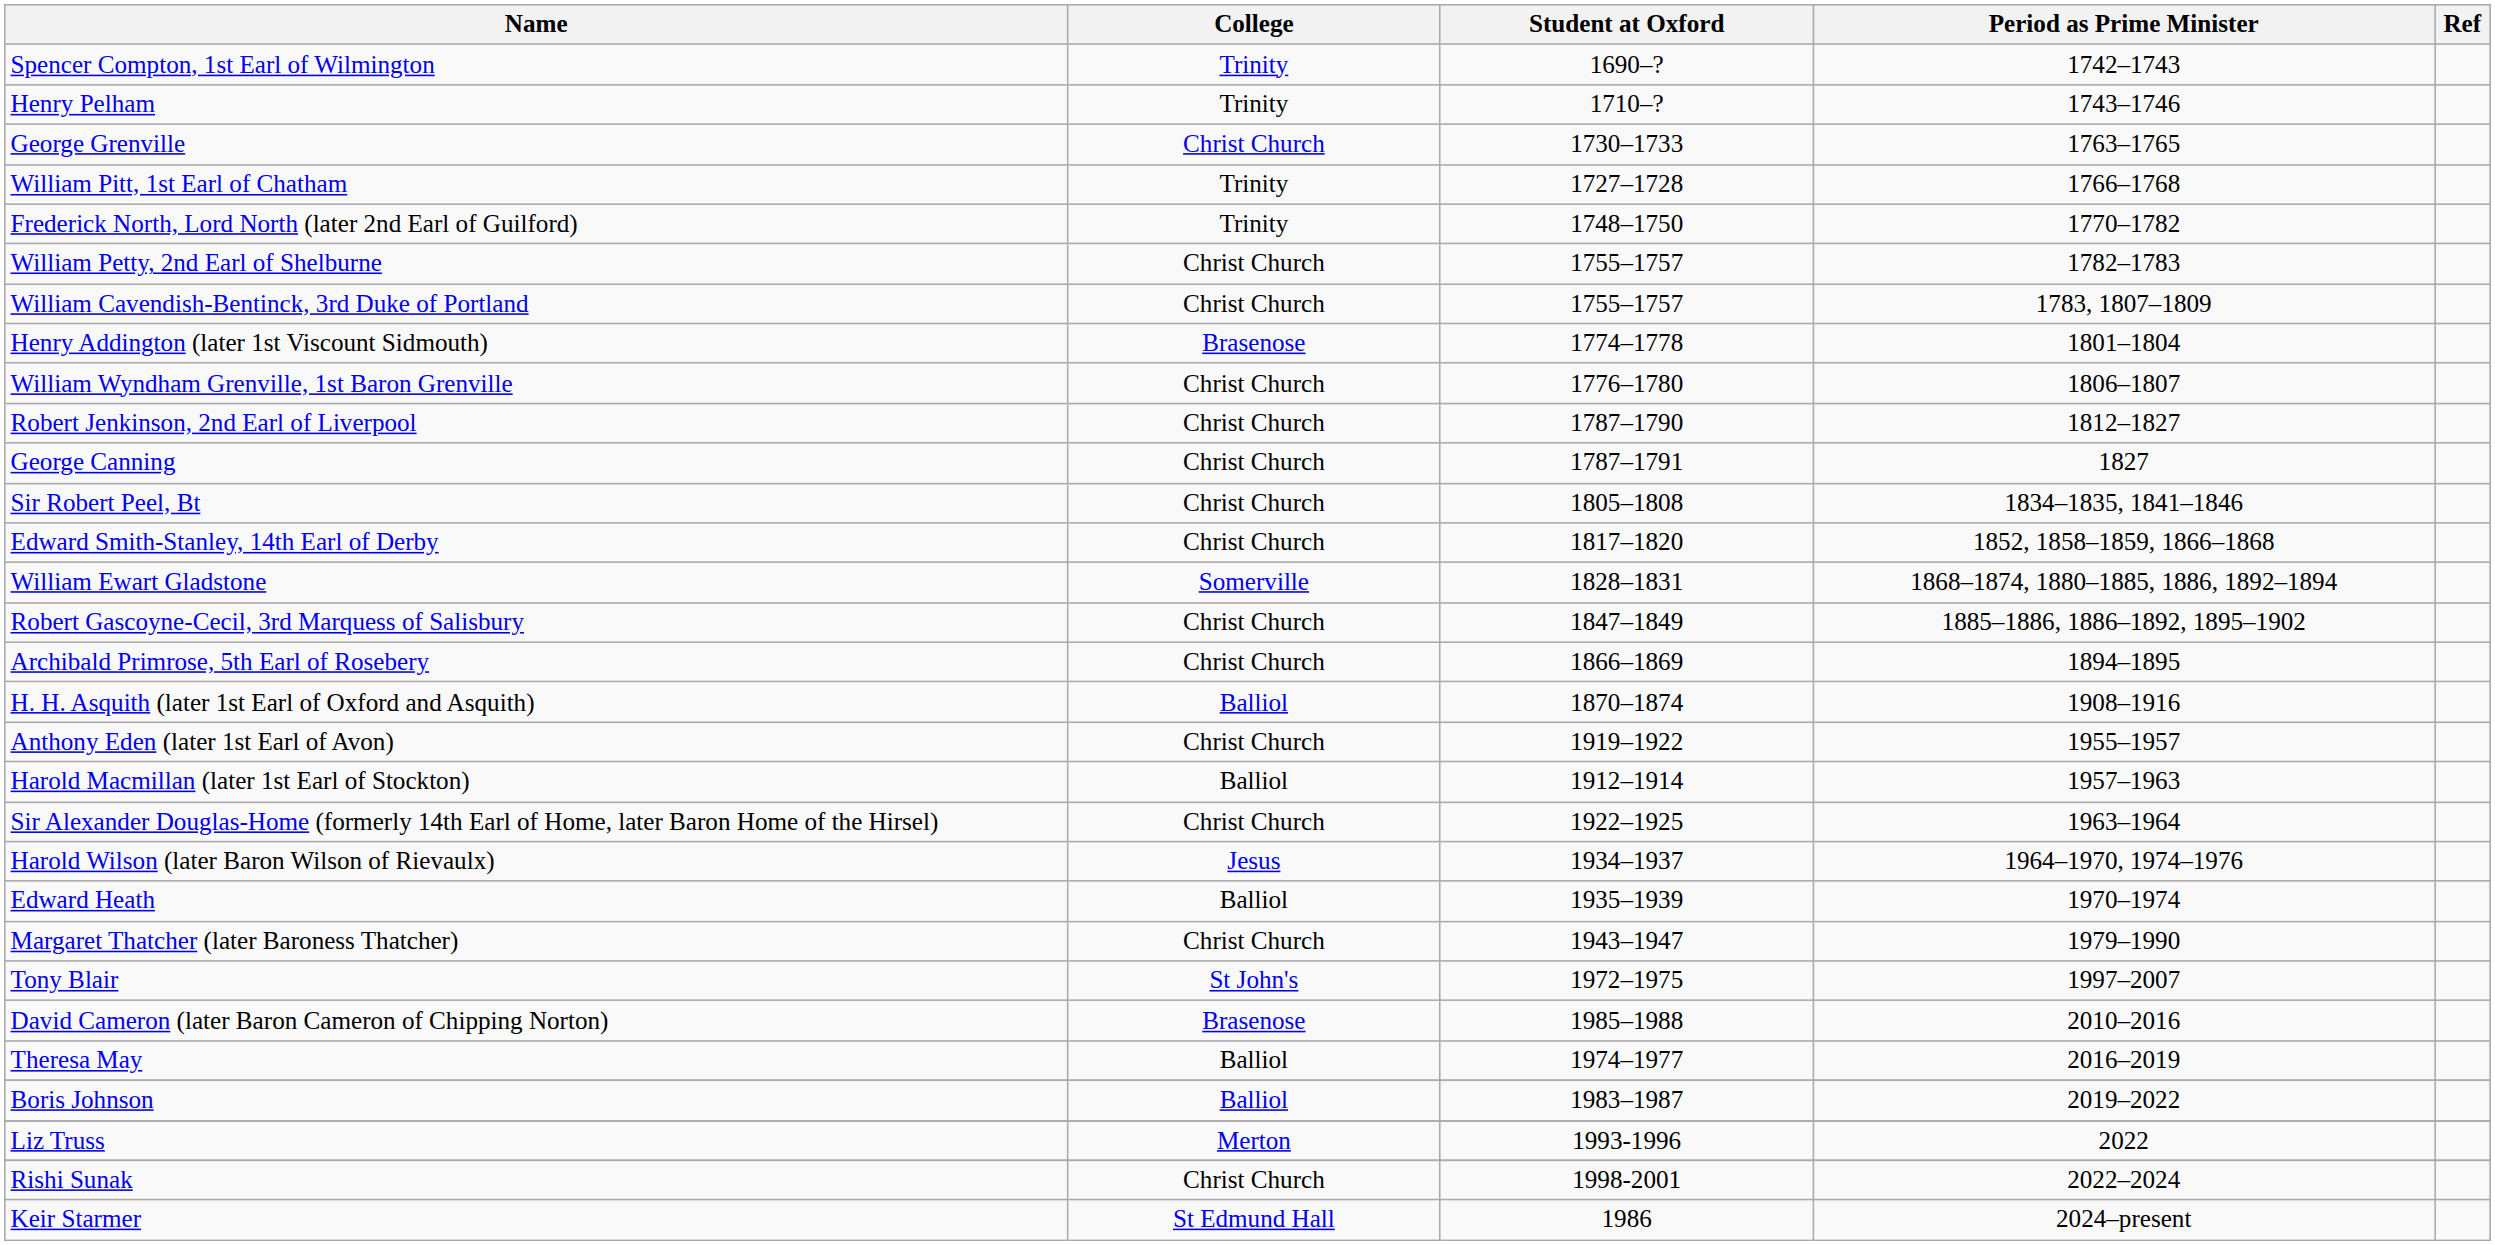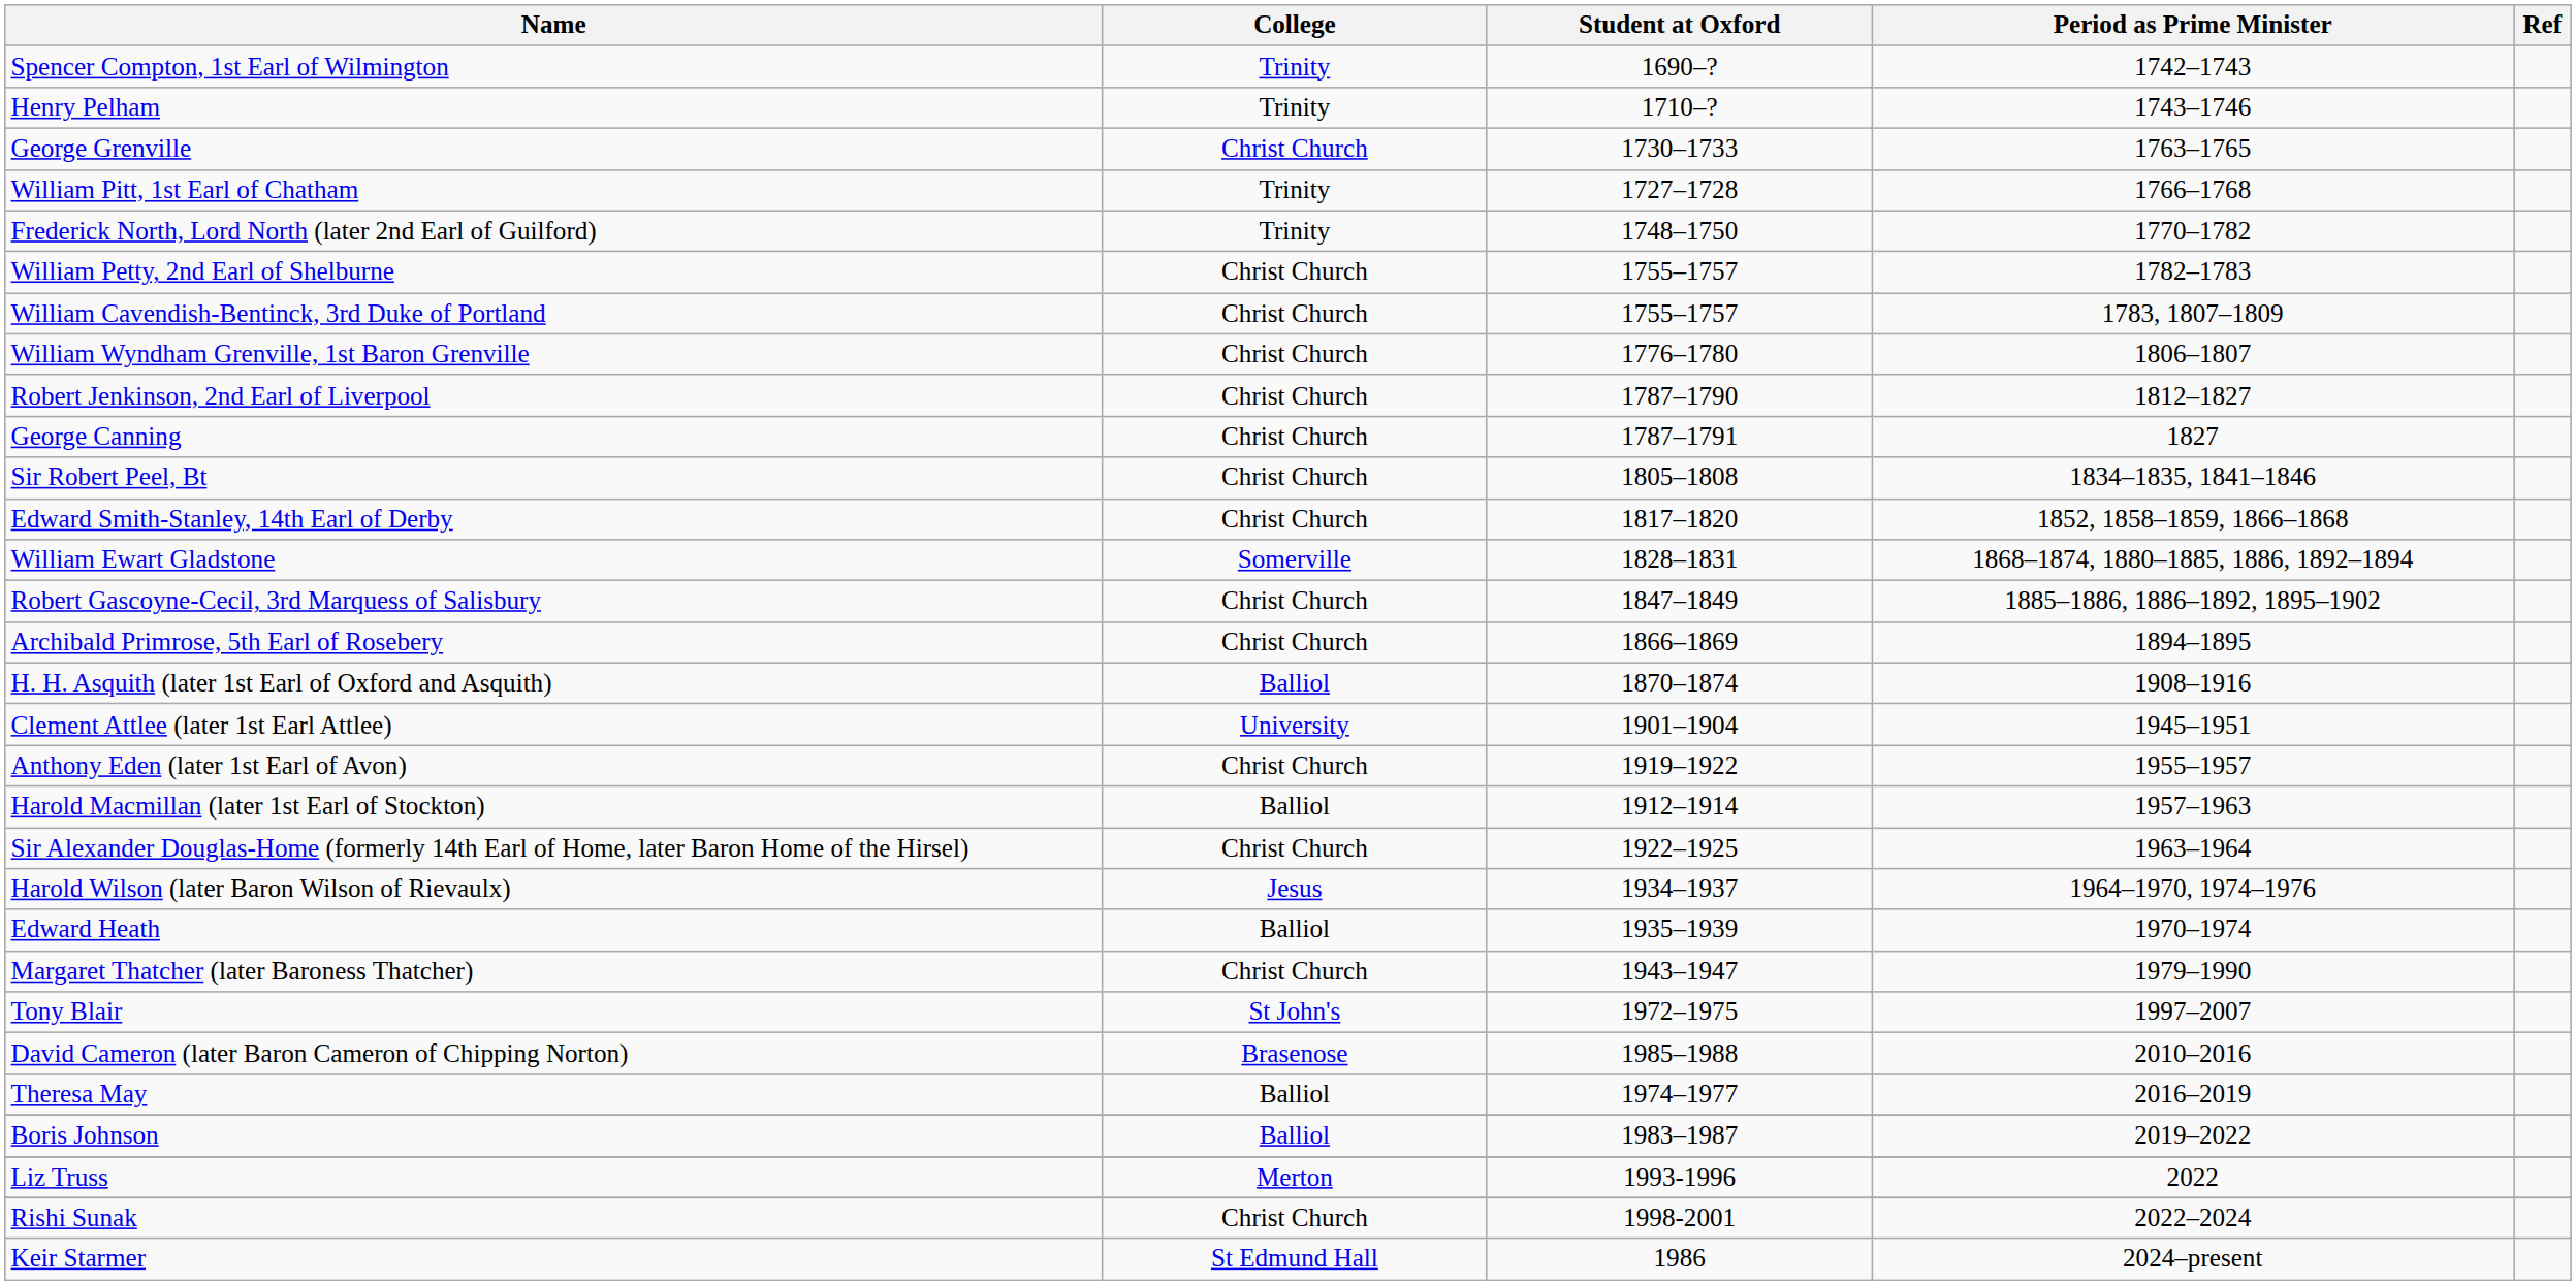 <table class="wikitable sortable" style="width:100%">
 <tr>
 <th width="*">Name</th>
 <th width="15%">College</th>
 <th width="15%">Student at Oxford</th>
 <th width="25%">Period as Prime Minister</th>
 <th width="*">Ref</th>
 </tr>
 <tr valign="top">
 <td><a href='#'>Spencer Compton, 1st Earl of Wilmington</a></td>
 <td align="center"><a href='#'>Trinity</a></td>
 <td align="center">1690–?</td>
 <td align="center">1742–1743</td>
 <td align="center"></td>
 </tr>
 <tr valign="top">
 <td><a href='#'>Henry Pelham</a></td>
 <td align="center">Trinity</td>
 <td align="center">1710–?</td>
 <td align="center">1743–1746</td>
 <td align="center"></td>
 </tr>
 <tr valign="top">
 <td><a href='#'>George Grenville</a></td>
 <td align="center"><a href='#'>Christ Church</a></td>
 <td align="center">1730–1733</td>
 <td align="center">1763–1765</td>
 <td align="center"></td>
 </tr>
 <tr valign="top">
 <td><a href='#'>William Pitt, 1st Earl of Chatham</a></td>
 <td align="center">Trinity</td>
 <td align="center">1727–1728</td>
 <td align="center">1766–1768</td>
 <td align="center"></td>
 </tr>
 <tr valign="top">
 <td><a href='#'>Frederick North, Lord North</a> (later 2nd Earl of Guilford)</td>
 <td align="center">Trinity</td>
 <td align="center">1748–1750</td>
 <td align="center">1770–1782</td>
 <td align="center"></td>
 </tr>
 <tr valign="top">
 <td><a href='#'>William Petty, 2nd Earl of Shelburne</a></td>
 <td align="center">Christ Church</td>
 <td align="center">1755–1757</td>
 <td align="center">1782–1783</td>
 <td align="center"></td>
 </tr>
 <tr valign="top">
 <td><a href='#'>William Cavendish-Bentinck, 3rd Duke of Portland</a></td>
 <td align="center">Christ Church</td>
 <td align="center">1755–1757</td>
 <td align="center">1783, 1807–1809</td>
-<td align="center"></td>
-</tr>
-<tr valign="top">
-<td><a href='#'>Henry Addington</a> (later 1st Viscount Sidmouth)</td>
-<td align="center"><a href='#'>Brasenose</a></td>
-<td align="center">1774–1778</td>
-<td align="center">1801–1804</td>
 <td align="center"></td>
 </tr>
 <tr valign="top">
 <td><a href='#'>William Wyndham Grenville, 1st Baron Grenville</a></td>
 <td align="center">Christ Church</td>
 <td align="center">1776–1780</td>
 <td align="center">1806–1807</td>
 <td align="center"></td>
 </tr>
 <tr valign="top">
 <td><a href='#'>Robert Jenkinson, 2nd Earl of Liverpool</a></td>
 <td align="center">Christ Church</td>
 <td align="center">1787–1790</td>
 <td align="center">1812–1827</td>
 <td align="center"></td>
 </tr>
 <tr valign="top">
 <td><a href='#'>George Canning</a></td>
 <td align="center">Christ Church</td>
 <td align="center">1787–1791</td>
 <td align="center">1827</td>
 <td align="center"></td>
 </tr>
 <tr valign="top">
 <td><a href='#'>Sir Robert Peel, Bt</a></td>
 <td align="center">Christ Church</td>
 <td align="center">1805–1808</td>
 <td align="center">1834–1835, 1841–1846</td>
 <td align="center"></td>
 </tr>
 <tr valign="top">
 <td><a href='#'>Edward Smith-Stanley, 14th Earl of Derby</a></td>
 <td align="center">Christ Church</td>
 <td align="center">1817–1820</td>
 <td align="center">1852, 1858–1859, 1866–1868</td>
 <td align="center"></td>
 </tr>
 <tr valign="top">
 <td><a href='#'>William Ewart Gladstone</a></td>
 <td align="center"><a href='#'>Somerville</a></td>
 <td align="center">1828–1831</td>
 <td align="center">1868–1874, 1880–1885, 1886, 1892–1894</td>
 <td align="center"></td>
 </tr>
 <tr valign="top">
 <td><a href='#'>Robert Gascoyne-Cecil, 3rd Marquess of Salisbury</a></td>
 <td align="center">Christ Church</td>
 <td align="center">1847–1849</td>
 <td align="center">1885–1886, 1886–1892, 1895–1902</td>
 <td align="center"></td>
 </tr>
 <tr valign="top">
 <td><a href='#'>Archibald Primrose, 5th Earl of Rosebery</a></td>
 <td align="center">Christ Church</td>
 <td align="center">1866–1869</td>
 <td align="center">1894–1895</td>
 <td align="center"></td>
 </tr>
 <tr valign="top">
 <td><a href='#'>H. H. Asquith</a> (later 1st Earl of Oxford and Asquith)</td>
 <td align="center"><a href='#'>Balliol</a></td>
 <td align="center">1870–1874</td>
 <td align="center">1908–1916</td>
+<td align="center"></td>
+</tr>
+<tr valign="top">
+<td><a href='#'>Clement Attlee</a> (later 1st Earl Attlee)</td>
+<td align="center"><a href='#'>University</a></td>
+<td align="center">1901–1904</td>
+<td align="center">1945–1951</td>
 <td align="center"></td>
 </tr>
 <tr valign="top">
 <td><a href='#'>Anthony Eden</a> (later 1st Earl of Avon)</td>
 <td align="center">Christ Church</td>
 <td align="center">1919–1922</td>
 <td align="center">1955–1957</td>
 <td align="center"></td>
 </tr>
 <tr valign="top">
 <td><a href='#'>Harold Macmillan</a> (later 1st Earl of Stockton)</td>
 <td align="center">Balliol</td>
 <td align="center">1912–1914</td>
 <td align="center">1957–1963</td>
 <td align="center"></td>
 </tr>
 <tr valign="top">
 <td><a href='#'>Sir Alexander Douglas-Home</a> (formerly 14th Earl of Home, later Baron Home of the Hirsel)</td>
 <td align="center">Christ Church</td>
 <td align="center">1922–1925</td>
 <td align="center">1963–1964</td>
 <td align="center"></td>
 </tr>
 <tr valign="top">
 <td><a href='#'>Harold Wilson</a> (later Baron Wilson of Rievaulx)</td>
 <td align="center"><a href='#'>Jesus</a></td>
 <td align="center">1934–1937</td>
 <td align="center">1964–1970, 1974–1976</td>
 <td align="center"></td>
 </tr>
 <tr valign="top">
 <td><a href='#'>Edward Heath</a></td>
 <td align="center">Balliol</td>
 <td align="center">1935–1939</td>
 <td align="center">1970–1974</td>
 <td align="center"></td>
 </tr>
 <tr valign="top">
 <td><a href='#'>Margaret Thatcher</a> (later Baroness Thatcher)</td>
 <td align="center">Christ Church</td>
 <td align="center">1943–1947</td>
 <td align="center">1979–1990</td>
 <td align="center"></td>
 </tr>
 <tr valign="top">
 <td><a href='#'>Tony Blair</a></td>
 <td align="center"><a href='#'>St John's</a></td>
 <td align="center">1972–1975</td>
 <td align="center">1997–2007</td>
 <td align="center"></td>
 </tr>
 <tr valign="top">
 <td><a href='#'>David Cameron</a> (later Baron Cameron of Chipping Norton)</td>
 <td align="center"><a href='#'>Brasenose</a></td>
 <td align="center">1985–1988</td>
 <td align="center">2010–2016</td>
 <td align="center"></td>
 </tr>
 <tr valign="top">
 <td><a href='#'>Theresa May</a><br></td>
 <td align="center">Balliol</td>
 <td align="center">1974–1977</td>
 <td align="center">2016–2019</td>
 <td align="center"></td>
 </tr>
 <tr>
 </tr>
 <tr valign="top">
 <td><a href='#'>Boris Johnson</a></td>
 <td align="center"><a href='#'>Balliol</a></td>
 <td align="center">1983–1987</td>
 <td align="center">2019–2022</td>
 <td align="center"></td>
 </tr>
 <tr>
 </tr>
 <tr valign="top">
 <td><a href='#'>Liz Truss</a></td>
 <td align="center"><a href='#'>Merton</a></td>
 <td align="center">1993-1996</td>
 <td align="center">2022</td>
 <td align="center"></td>
 </tr>
 <tr>
 </tr>
 <tr valign="top">
 <td><a href='#'>Rishi Sunak</a></td>
 <td align="center">Christ Church</td>
 <td align="center">1998-2001</td>
 <td align="center">2022–2024</td>
 <td align="center"></td>
 </tr>
 <tr valign="top">
 <td><a href='#'>Keir Starmer</a></td>
 <td align="center"><a href='#'>St Edmund Hall</a></td>
 <td align="center">1986</td>
 <td align="center">2024–present</td>
 <td align="center"></td>
 </tr>
 </table>
